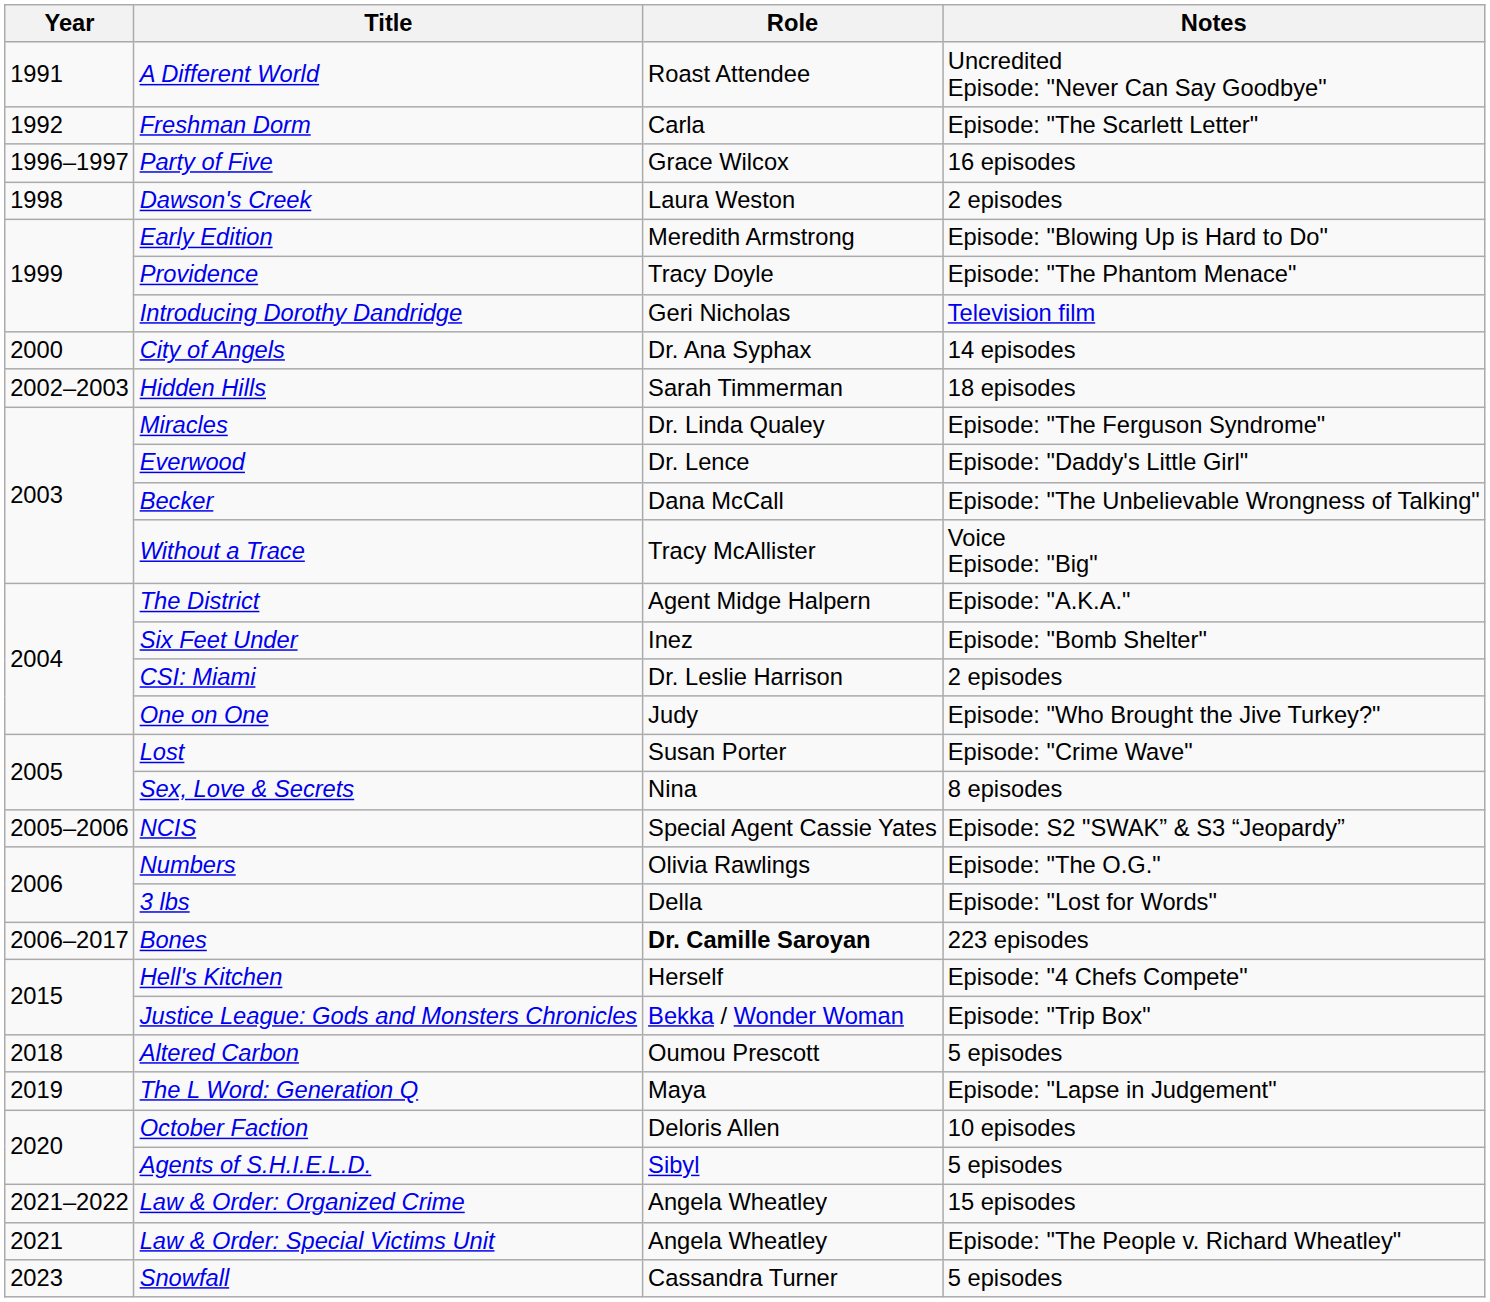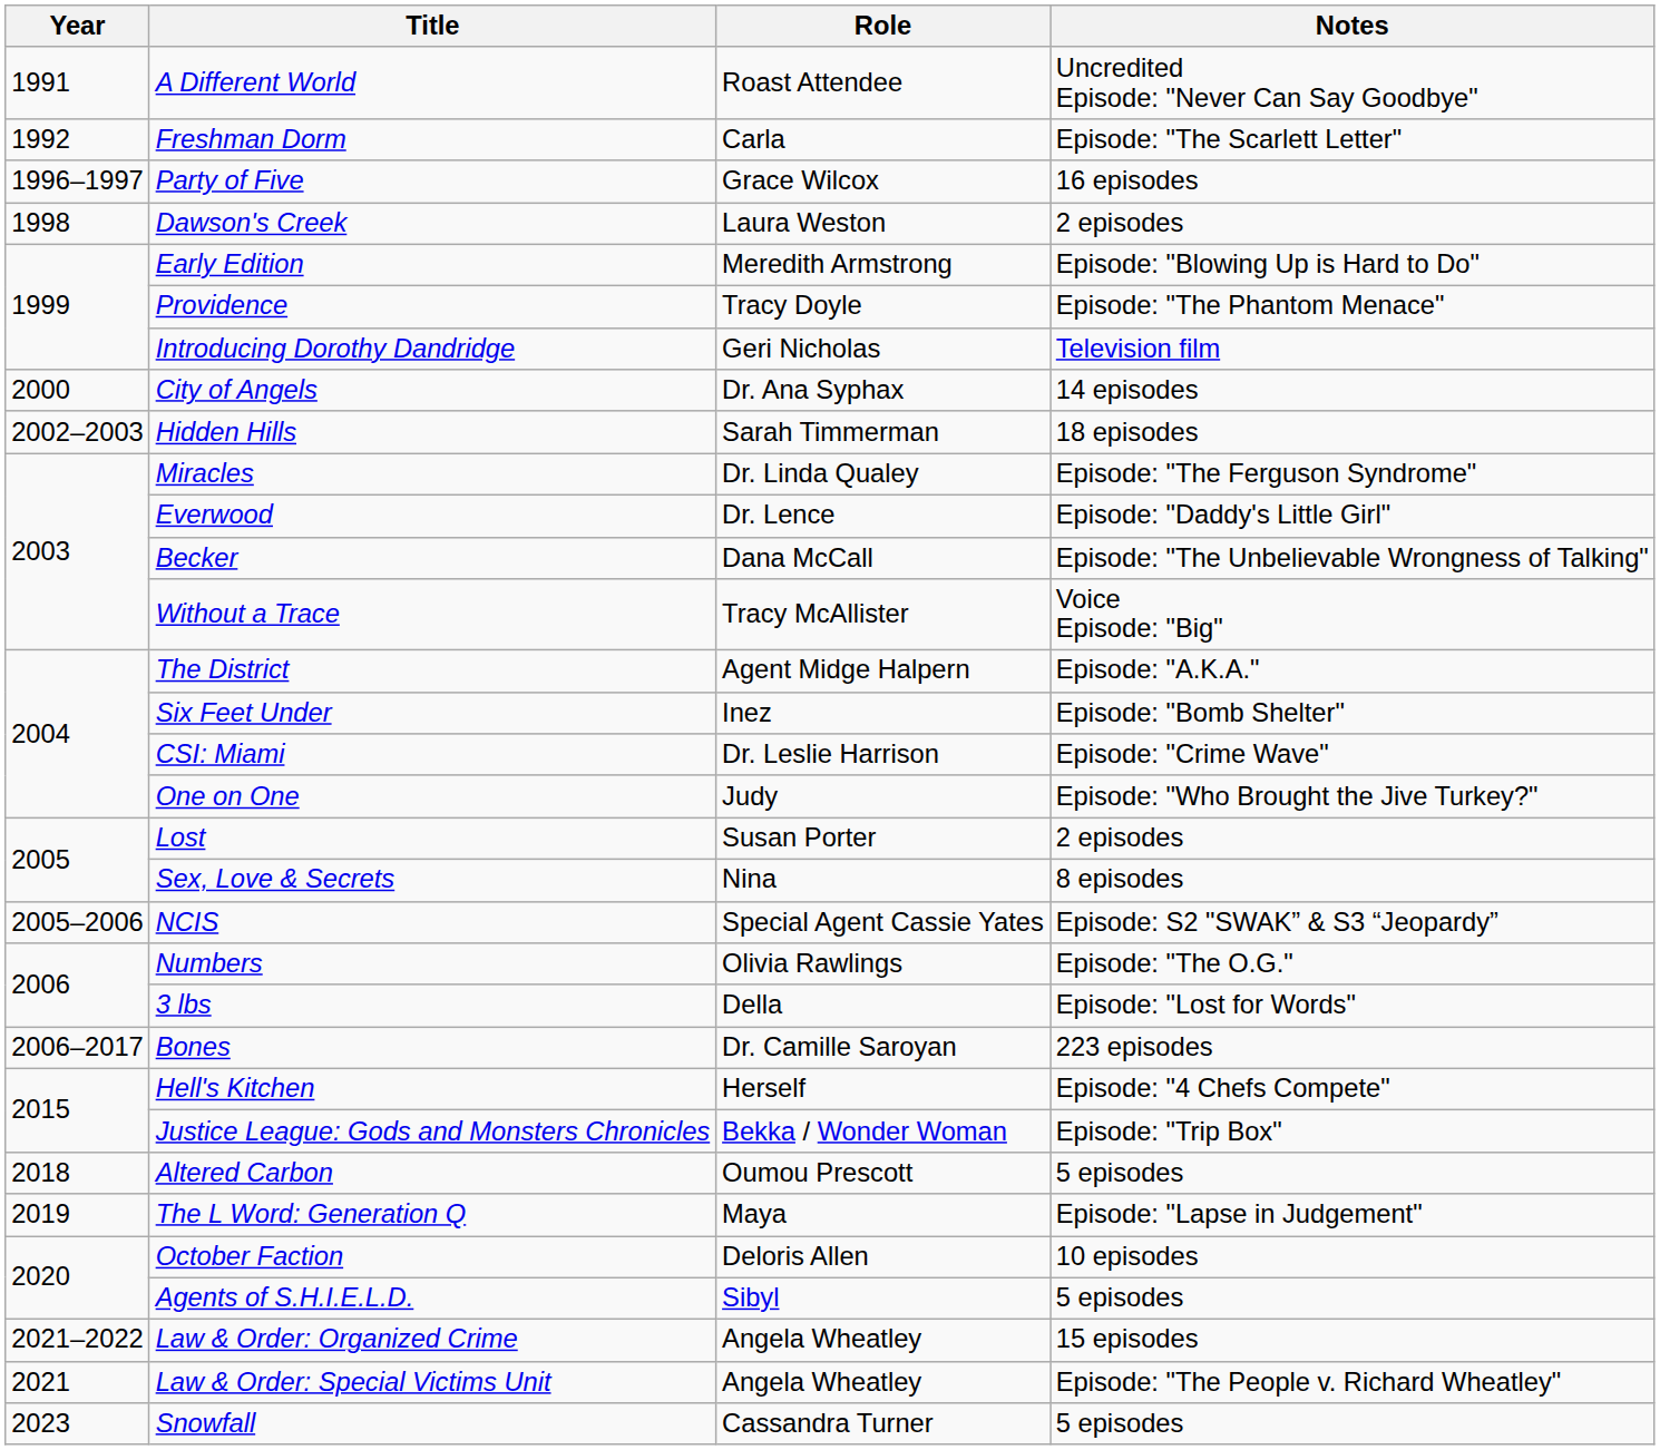 <table class="wikitable sortable">
 <tr>
 <th>Year</th>
 <th>Title</th>
 <th>Role</th>
 <th class="unsortable">Notes</th>
 </tr>
 <tr>
 <td>1991</td>
 <td data-sort-value="Different World, The"><em><a href='#'>A Different World</a></em></td>
 <td>Roast Attendee</td>
 <td>Uncredited<br>Episode: "Never Can Say Goodbye"</td>
 </tr>
 <tr>
 <td>1992</td>
 <td><em><a href='#'>Freshman Dorm</a></em></td>
 <td>Carla</td>
 <td>Episode: "The Scarlett Letter"</td>
 </tr>
 <tr>
 <td>1996–1997</td>
 <td><em><a href='#'>Party of Five</a></em></td>
 <td>Grace Wilcox</td>
 <td>16 episodes</td>
 </tr>
 <tr>
 <td>1998</td>
 <td><em><a href='#'>Dawson's Creek</a></em></td>
 <td>Laura Weston</td>
 <td>2 episodes</td>
 </tr>
 <tr>
 <td rowspan=3>1999</td>
 <td><em><a href='#'>Early Edition</a></em></td>
 <td>Meredith Armstrong</td>
 <td>Episode:  "Blowing Up is Hard to Do"</td>
 </tr>
 <tr>
 <td><em><a href='#'>Providence</a></em></td>
 <td>Tracy Doyle</td>
 <td>Episode:  "The Phantom Menace"</td>
 </tr>
 <tr>
 <td><em><a href='#'>Introducing Dorothy Dandridge</a></em></td>
 <td>Geri Nicholas</td>
 <td><a href='#'>Television film</a></td>
 </tr>
 <tr>
 <td>2000</td>
 <td><em><a href='#'>City of Angels</a></em></td>
 <td>Dr. Ana Syphax</td>
 <td>14 episodes</td>
 </tr>
 <tr>
 <td>2002–2003</td>
 <td><em><a href='#'>Hidden Hills</a></em></td>
 <td>Sarah Timmerman</td>
 <td>18 episodes</td>
 </tr>
 <tr>
 <td rowspan=4>2003</td>
 <td><em><a href='#'>Miracles</a></em></td>
 <td>Dr. Linda Qualey</td>
 <td>Episode:  "The Ferguson Syndrome"</td>
 </tr>
 <tr>
 <td><em><a href='#'>Everwood</a></em></td>
 <td>Dr. Lence</td>
 <td>Episode:  "Daddy's Little Girl"</td>
 </tr>
 <tr>
 <td><em><a href='#'>Becker</a></em></td>
 <td>Dana McCall</td>
 <td>Episode:  "The Unbelievable Wrongness of Talking"</td>
 </tr>
 <tr>
 <td><em><a href='#'>Without a Trace</a></em></td>
 <td>Tracy McAllister</td>
 <td>Voice<br>Episode: "Big"</td>
 </tr>
 <tr>
 <td rowspan=4>2004</td>
 <td data-sort-value="District, The"><em><a href='#'>The District</a></em></td>
 <td>Agent Midge Halpern</td>
 <td>Episode:  "A.K.A."</td>
 </tr>
 <tr>
 <td><em><a href='#'>Six Feet Under</a></em></td>
 <td>Inez</td>
 <td>Episode:  "Bomb Shelter"</td>
 </tr>
 <tr>
 <td><em><a href='#'>CSI: Miami</a></em></td>
 <td>Dr. Leslie Harrison</td>
-<td>2 episodes</td>
+<td>Episode:  "Crime Wave"</td>
 </tr>
 <tr>
 <td><em><a href='#'>One on One</a></em></td>
 <td>Judy</td>
 <td>Episode:  "Who Brought the Jive Turkey?"</td>
 </tr>
 <tr>
 <td rowspan=2>2005</td>
 <td><em><a href='#'>Lost</a></em></td>
 <td>Susan Porter</td>
-<td>Episode:  "Crime Wave"</td>
+<td>2 episodes</td>
 </tr>
 <tr>
 <td><em><a href='#'>Sex, Love & Secrets</a></em></td>
 <td>Nina</td>
 <td>8 episodes</td>
 </tr>
 <tr>
 <td>2005–2006</td>
 <td><em><a href='#'>NCIS</a></em></td>
 <td>Special Agent Cassie Yates</td>
 <td>Episode:  S2 "SWAK” & S3 “Jeopardy”</td>
 </tr>
 <tr>
 <td rowspan=2>2006</td>
 <td><em><a href='#'>Numbers</a></em></td>
 <td>Olivia Rawlings</td>
 <td>Episode:  "The O.G."</td>
 </tr>
 <tr>
 <td><em><a href='#'>3 lbs</a></em></td>
 <td>Della</td>
 <td>Episode:  "Lost for Words"</td>
 </tr>
 <tr>
 <td>2006–2017</td>
 <td><em><a href='#'>Bones</a></em></td>
-<td><strong>Dr. Camille Saroyan</strong></td>
+<td>Dr. Camille Saroyan</td>
 <td>223 episodes</td>
 </tr>
 <tr>
 <td rowspan=2>2015</td>
 <td><em><a href='#'>Hell's Kitchen</a></em></td>
 <td>Herself</td>
 <td>Episode:  "4 Chefs Compete"</td>
 </tr>
 <tr>
 <td><em><a href='#'>Justice League: Gods and Monsters Chronicles</a></em></td>
 <td><a href='#'>Bekka</a> / <a href='#'>Wonder Woman</a></td>
 <td>Episode:  "Trip Box"</td>
 </tr>
 <tr>
 <td>2018</td>
 <td><em><a href='#'>Altered Carbon</a></em></td>
 <td>Oumou Prescott</td>
 <td>5 episodes</td>
 </tr>
 <tr>
 <td>2019</td>
 <td data-sort-value="L Word: Generation Q, The"><em><a href='#'>The L Word: Generation Q</a></em></td>
 <td>Maya</td>
 <td>Episode: "Lapse in Judgement"</td>
 </tr>
 <tr>
 <td rowspan=2>2020</td>
 <td><em><a href='#'>October Faction</a></em></td>
 <td>Deloris Allen</td>
 <td>10 episodes</td>
 </tr>
 <tr>
 <td><em><a href='#'>Agents of S.H.I.E.L.D.</a></em></td>
 <td><a href='#'>Sibyl</a></td>
 <td>5 episodes</td>
 </tr>
 <tr>
 <td>2021–2022</td>
 <td><em><a href='#'>Law & Order: Organized Crime</a></em></td>
 <td>Angela Wheatley</td>
 <td>15 episodes</td>
 </tr>
 <tr>
 <td>2021</td>
 <td><em><a href='#'>Law & Order: Special Victims Unit</a></em></td>
 <td>Angela Wheatley</td>
 <td>Episode: "The People v. Richard Wheatley"</td>
 </tr>
 <tr>
 <td>2023</td>
 <td><em><a href='#'>Snowfall</a></em></td>
 <td>Cassandra Turner</td>
 <td>5 episodes</td>
 </tr>
 </table>
